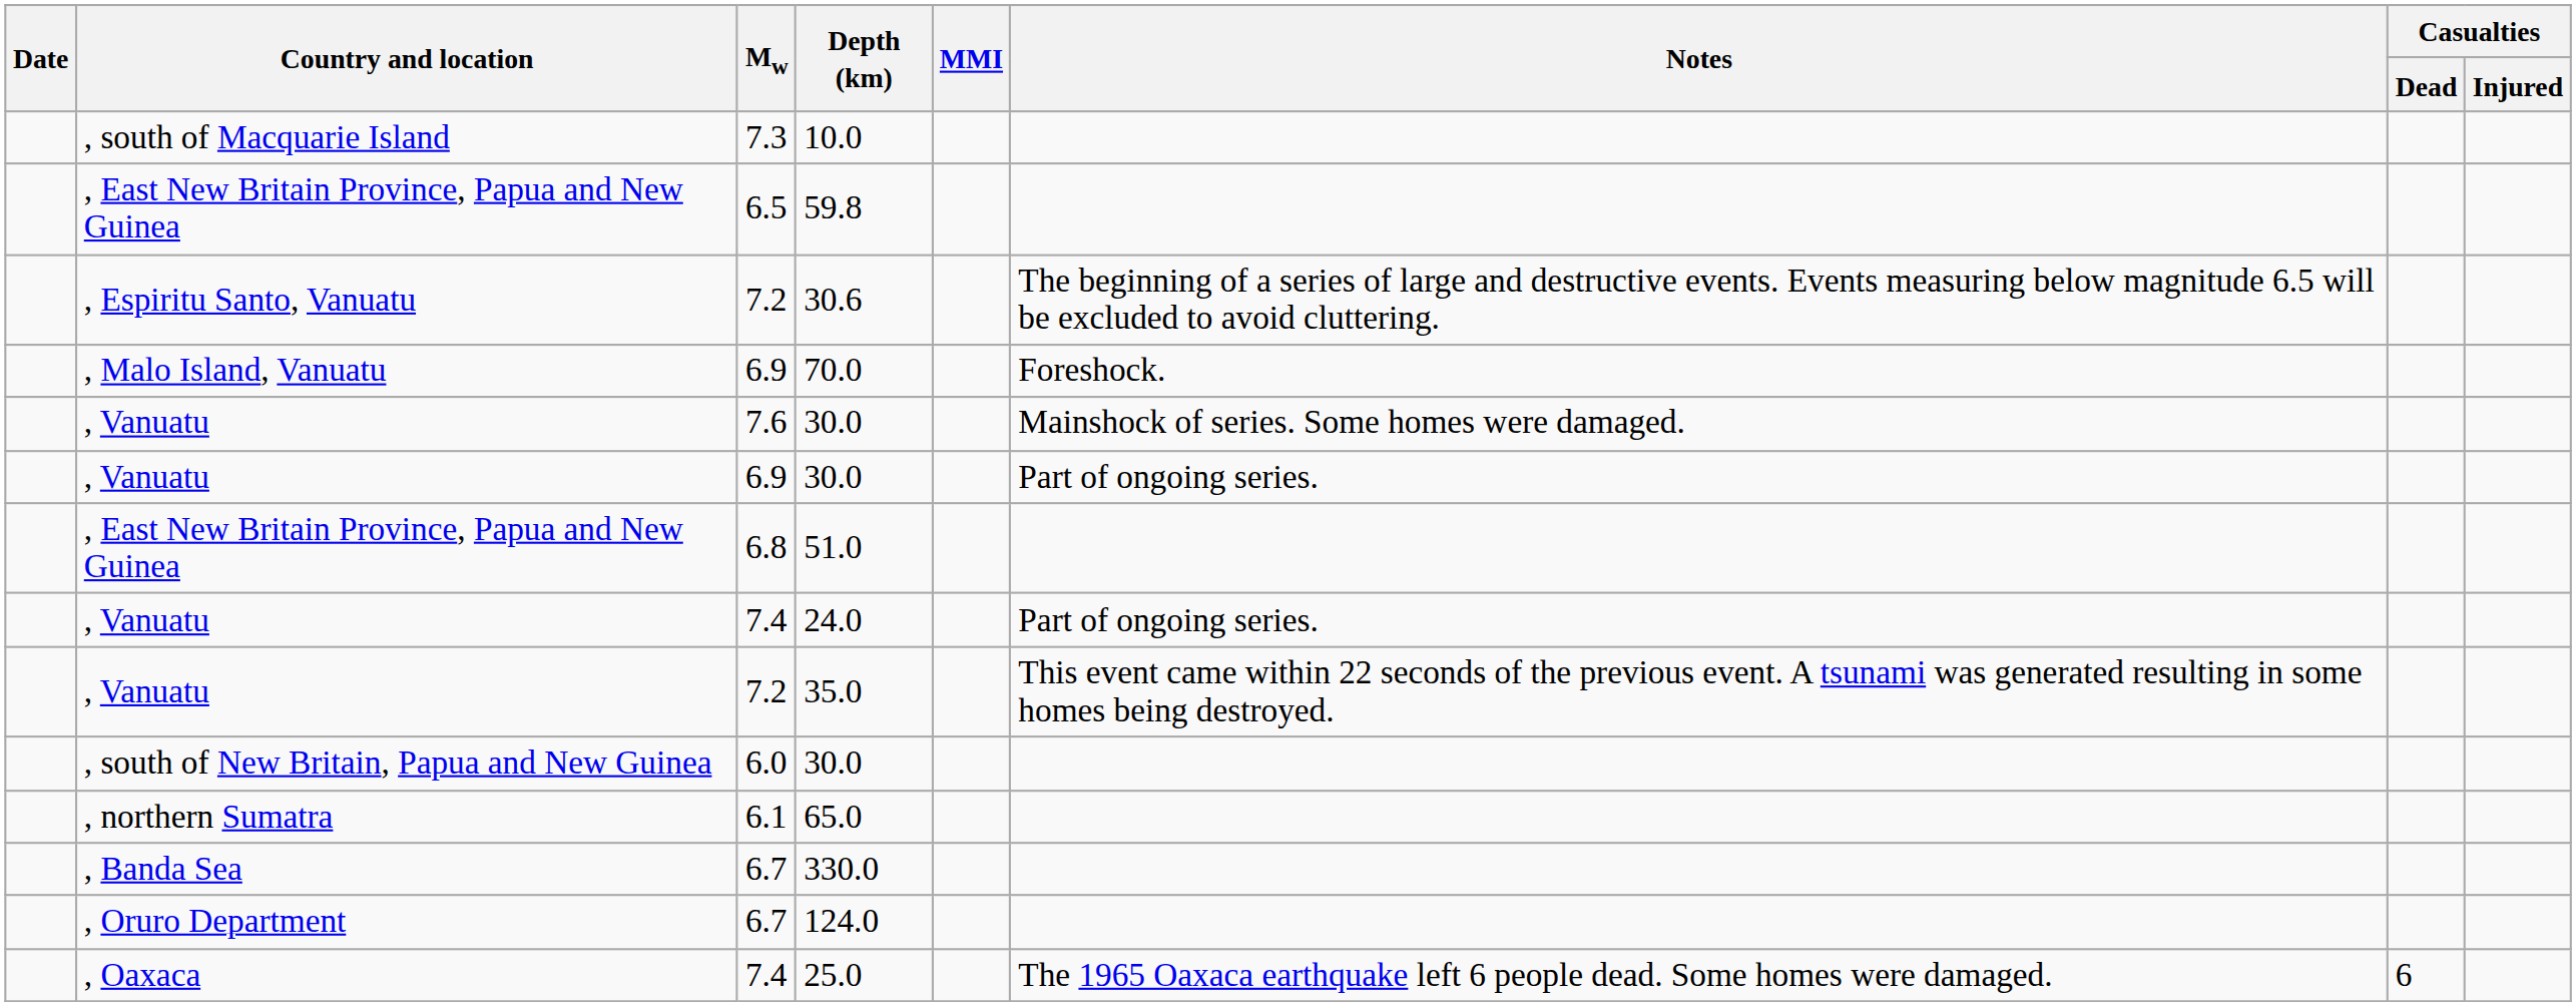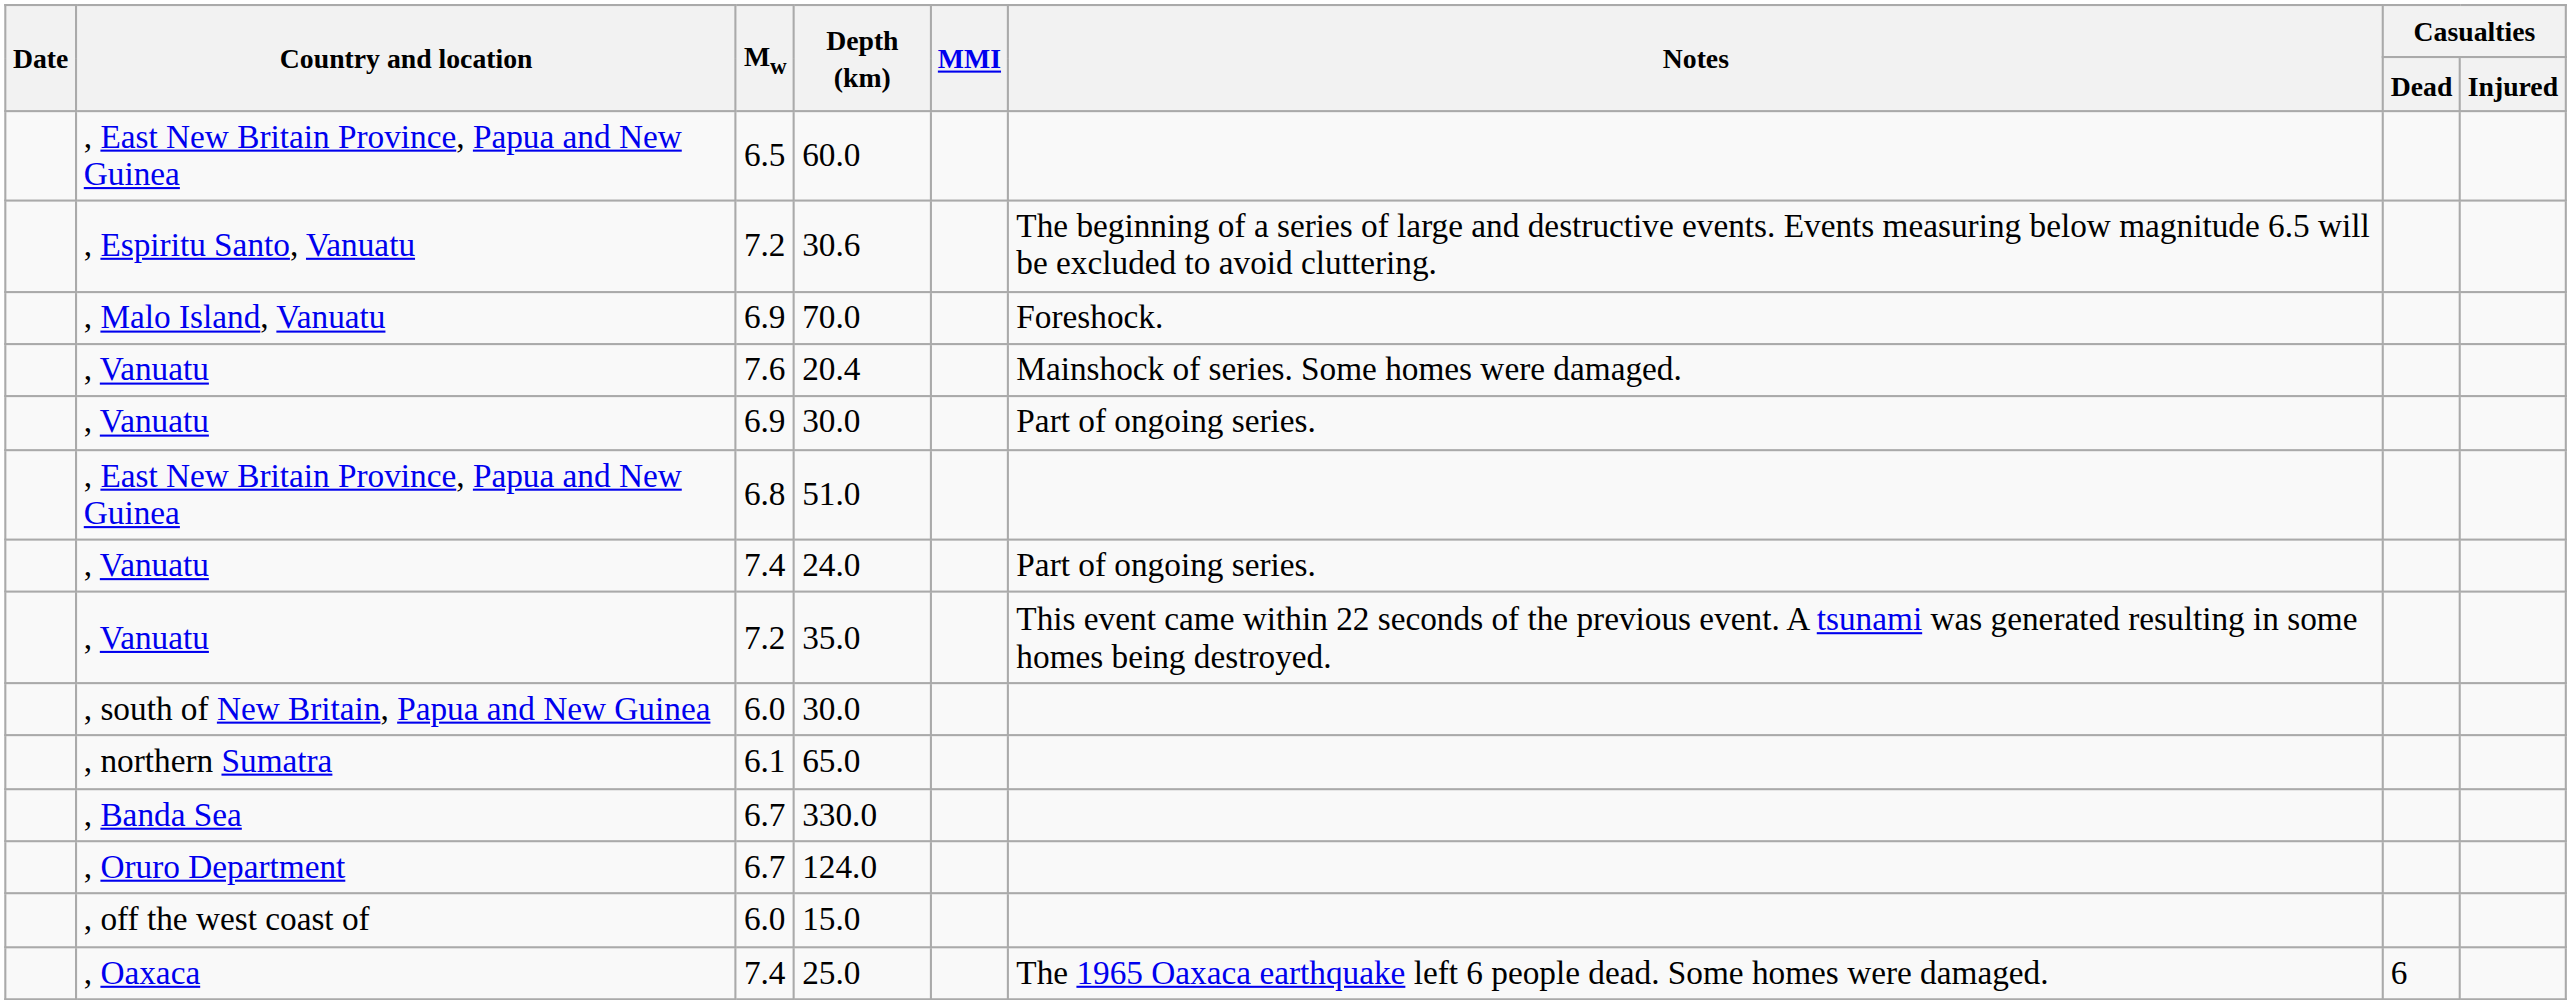 <table class="wikitable sortable sort-under" style="border:1px black; margin-left:1em;">
 <tr>
 <th rowspan="2"><small>Date</small></th>
 <th rowspan="2" style="width: 310px"><small>Country and location</small></th>
 <th rowspan="2"><small>M<sub>w</sub></small></th>
 <th rowspan="2"><small>Depth (km)</small></th>
 <th rowspan="2"><small><a href='#'>MMI</a></small></th>
 <th rowspan="2" class="unsortable"><small>Notes</small></th>
 <th colspan="2"><small>Casualties</small></th>
 </tr>
 <tr>
 <th><small>Dead</small></th>
 <th><small>Injured</small></th>
 </tr>
 <tr>
 <td></td>
-<td>, south of <a href='#'>Macquarie Island</a></td>
-<td>7.3</td>
-<td>10.0</td>
-<td></td>
-<td></td>
-<td></td>
-<td></td>
-</tr>
-<tr>
-<td></td>
 <td>, <a href='#'>East New Britain Province</a>, <a href='#'>Papua and New Guinea</a></td>
 <td>6.5</td>
-<td>59.8</td>
+<td>60.0</td>
 <td></td>
 <td></td>
 <td></td>
 <td></td>
 </tr>
 <tr>
 <td></td>
 <td>, <a href='#'>Espiritu Santo</a>, <a href='#'>Vanuatu</a></td>
 <td>7.2</td>
 <td>30.6</td>
 <td></td>
 <td>The beginning of a series of large and destructive events. Events measuring below magnitude 6.5 will be excluded to avoid cluttering.</td>
 <td></td>
 <td></td>
 </tr>
 <tr>
 <td></td>
 <td>, <a href='#'>Malo Island</a>, <a href='#'>Vanuatu</a></td>
 <td>6.9</td>
 <td>70.0</td>
 <td></td>
 <td>Foreshock.</td>
 <td></td>
 <td></td>
 </tr>
 <tr>
 <td></td>
 <td>, <a href='#'>Vanuatu</a></td>
 <td>7.6</td>
-<td>30.0</td>
+<td>20.4</td>
 <td></td>
 <td>Mainshock of series. Some homes were damaged.</td>
 <td></td>
 <td></td>
 </tr>
 <tr>
 <td></td>
 <td>, <a href='#'>Vanuatu</a></td>
 <td>6.9</td>
 <td>30.0</td>
 <td></td>
 <td>Part of ongoing series.</td>
 <td></td>
 <td></td>
 </tr>
 <tr>
 <td></td>
 <td>, <a href='#'>East New Britain Province</a>, <a href='#'>Papua and New Guinea</a></td>
 <td>6.8</td>
 <td>51.0</td>
 <td></td>
 <td></td>
 <td></td>
 <td></td>
 </tr>
 <tr>
 <td></td>
 <td>, <a href='#'>Vanuatu</a></td>
 <td>7.4</td>
 <td>24.0</td>
 <td></td>
 <td>Part of ongoing series.</td>
 <td></td>
 <td></td>
 </tr>
 <tr>
 <td></td>
 <td>, <a href='#'>Vanuatu</a></td>
 <td>7.2</td>
 <td>35.0</td>
 <td></td>
 <td>This event came within 22 seconds of the previous event. A <a href='#'>tsunami</a> was generated resulting in some homes being destroyed.</td>
 <td></td>
 <td></td>
 </tr>
 <tr>
 <td></td>
 <td>, south of <a href='#'>New Britain</a>, <a href='#'>Papua and New Guinea</a></td>
 <td>6.0</td>
 <td>30.0</td>
 <td></td>
 <td></td>
 <td></td>
 <td></td>
 </tr>
 <tr>
 <td></td>
 <td>, northern <a href='#'>Sumatra</a></td>
 <td>6.1</td>
 <td>65.0</td>
 <td></td>
 <td></td>
 <td></td>
 <td></td>
 </tr>
 <tr>
 <td></td>
 <td>, <a href='#'>Banda Sea</a></td>
 <td>6.7</td>
 <td>330.0</td>
 <td></td>
 <td></td>
 <td></td>
 <td></td>
 </tr>
 <tr>
 <td></td>
 <td>, <a href='#'>Oruro Department</a></td>
 <td>6.7</td>
 <td>124.0</td>
 <td></td>
 <td></td>
 <td></td>
 <td></td>
 </tr>
 <tr>
 <td></td>
+<td>, off the west coast of</td>
+<td>6.0</td>
+<td>15.0</td>
+<td></td>
+<td></td>
+<td></td>
+<td></td>
+</tr>
+<tr>
+<td></td>
 <td>, <a href='#'>Oaxaca</a></td>
 <td>7.4</td>
 <td>25.0</td>
 <td></td>
 <td>The <a href='#'>1965 Oaxaca earthquake</a> left 6 people dead. Some homes were damaged.</td>
 <td>6</td>
 <td></td>
 </tr>
 </table>
